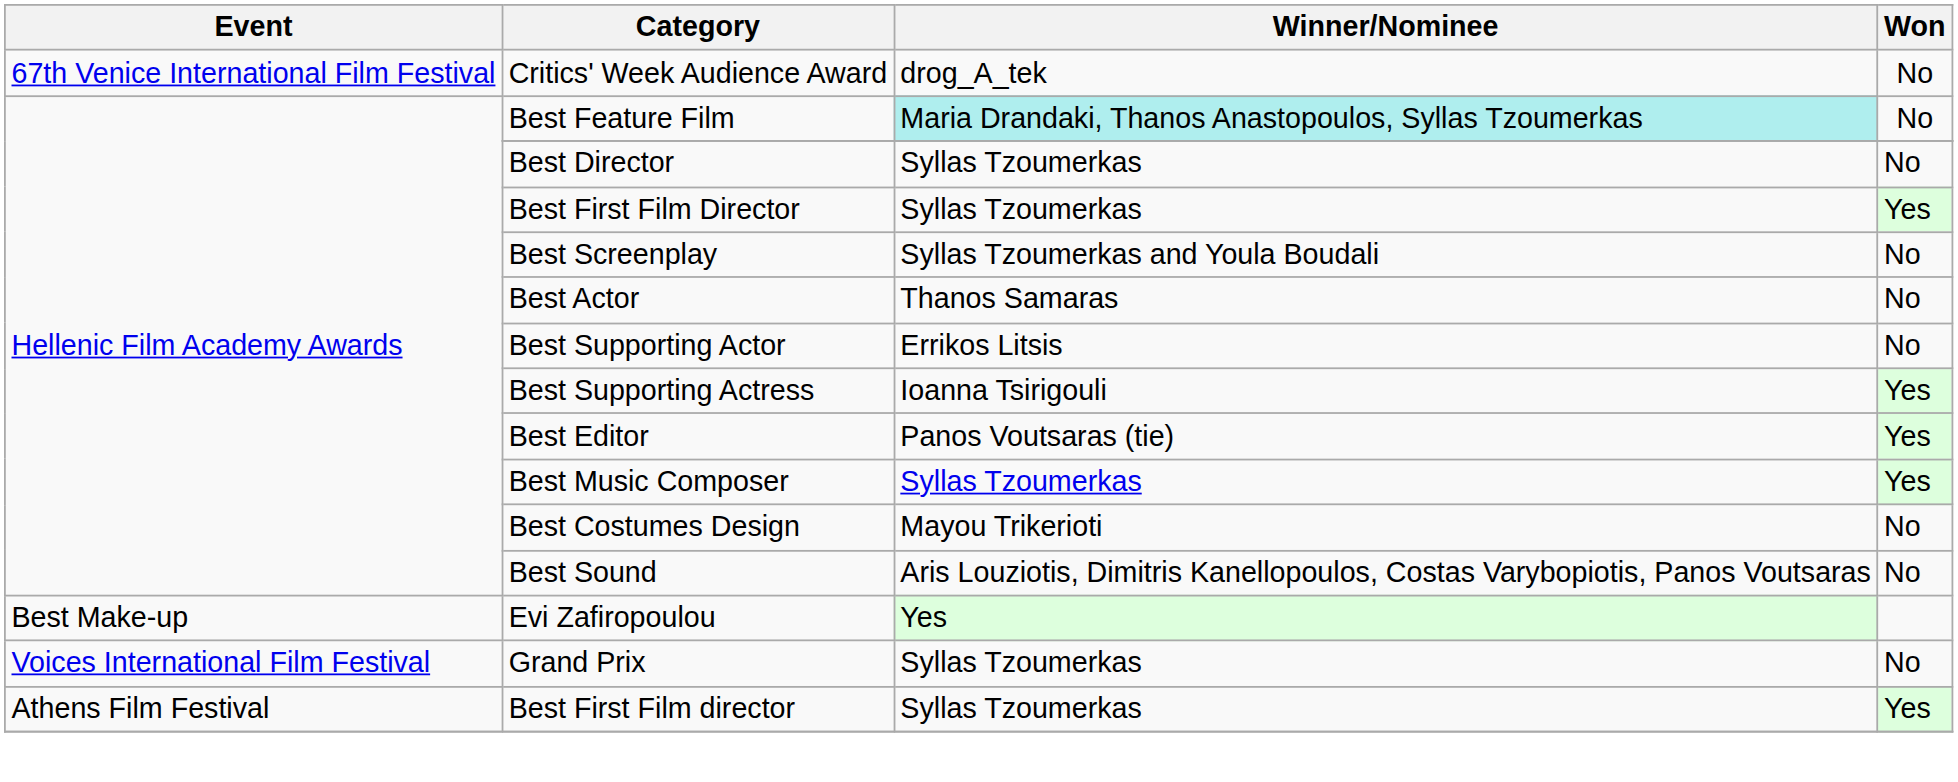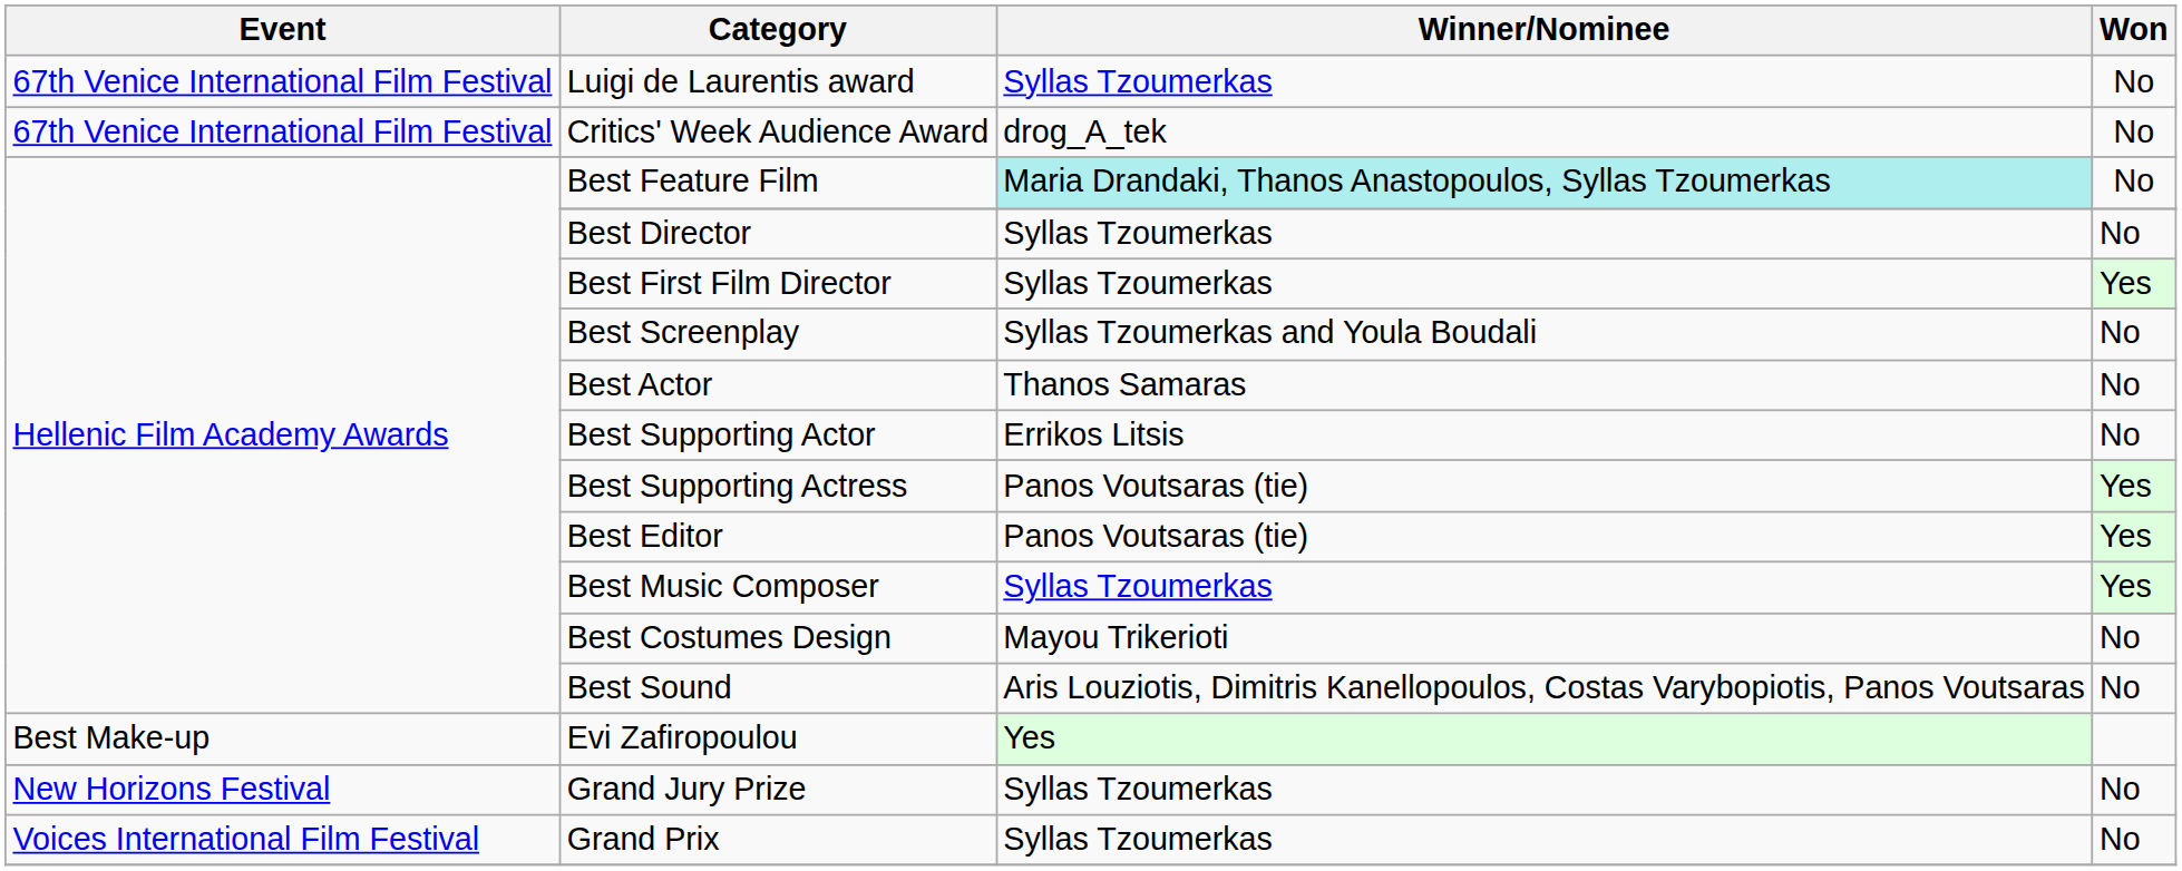 <table class="wikitable">
 <tr>
 <th>Event</th>
 <th>Category</th>
 <th>Winner/Nominee</th>
 <th>Won</th>
+</tr>
+<tr>
+<td><a href='#'>67th Venice International Film Festival</a></td>
+<td>Luigi de Laurentis award</td>
+<td><a href='#'>Syllas Tzoumerkas</a></td>
+<td align=center style=>No</td>
 </tr>
 <tr>
 <td><a href='#'>67th Venice International Film Festival</a></td>
 <td>Critics' Week Audience Award</td>
 <td>drog_A_tek</td>
 <td align=center style=>No</td>
 </tr>
 <tr>
 <td rowspan="12"><a href='#'>Hellenic Film Academy Awards</a></td>
 <td>Best Feature Film</td>
 <td style="background: paleturquoise;">Maria Drandaki, Thanos Anastopoulos, Syllas Tzoumerkas</td>
 <td align=center style=>No</td>
 </tr>
 <tr>
 </tr>
 <tr>
 <td>Best Director</td>
 <td>Syllas Tzoumerkas</td>
 <td>No</td>
 </tr>
 <tr>
 <td>Best First Film Director</td>
 <td>Syllas Tzoumerkas</td>
 <td style="background: #ddffdd">Yes</td>
 </tr>
 <tr>
 <td>Best Screenplay</td>
 <td>Syllas Tzoumerkas and Youla Boudali</td>
 <td>No</td>
 </tr>
 <tr>
 <td>Best Actor</td>
 <td>Thanos Samaras</td>
 <td>No</td>
 </tr>
 <tr>
 <td>Best Supporting Actor</td>
 <td>Errikos Litsis</td>
 <td>No</td>
 </tr>
 <tr>
 <td>Best Supporting Actress</td>
-<td>Ioanna Tsirigouli</td>
+<td>Panos Voutsaras (tie)</td>
 <td style="background: #ddffdd">Yes</td>
 </tr>
 <tr>
 <td>Best Editor</td>
 <td>Panos Voutsaras (tie)</td>
 <td style="background: #ddffdd">Yes</td>
 </tr>
 <tr>
 <td>Best Music Composer</td>
 <td><a href='#'>Syllas Tzoumerkas</a></td>
 <td style="background: #ddffdd">Yes</td>
 </tr>
 <tr>
 <td>Best Costumes Design</td>
 <td>Mayou Trikerioti</td>
 <td>No</td>
 </tr>
 <tr>
 <td>Best Sound</td>
 <td>Aris Louziotis, Dimitris Kanellopoulos, Costas Varybopiotis, Panos Voutsaras</td>
 <td>No</td>
 </tr>
 <tr>
 <td>Best Make-up</td>
 <td>Evi Zafiropoulou</td>
 <td style="background: #ddffdd">Yes</td>
 </tr>
 <tr>
+<td><a href='#'>New Horizons Festival</a></td>
+<td>Grand Jury Prize</td>
+<td>Syllas Tzoumerkas</td>
+<td>No</td>
+</tr>
+<tr>
 <td><a href='#'>Voices International Film Festival</a></td>
 <td>Grand Prix</td>
 <td>Syllas Tzoumerkas</td>
 <td>No</td>
 </tr>
 <tr>
-<td>Athens Film Festival</td>
-<td>Best First Film director</td>
-<td>Syllas Tzoumerkas</td>
-<td style="background: #ddffdd">Yes</td>
-</tr>
-<tr>
 </tr>
 </table>
